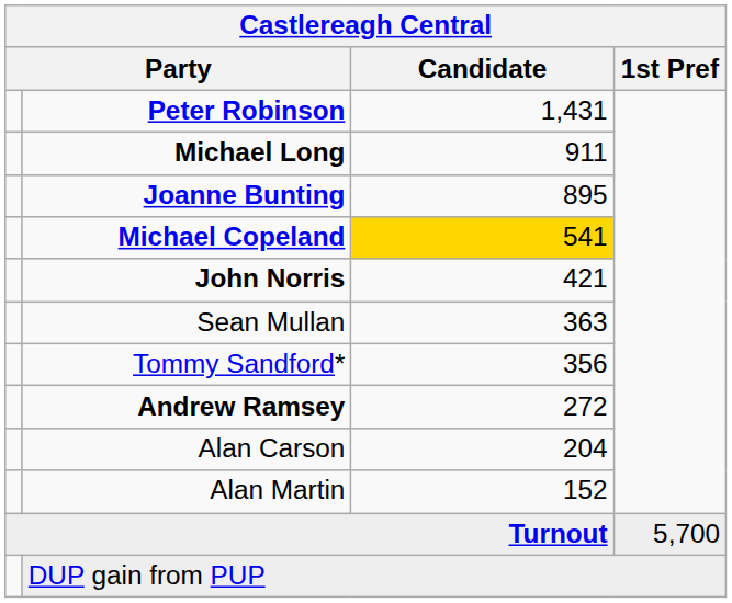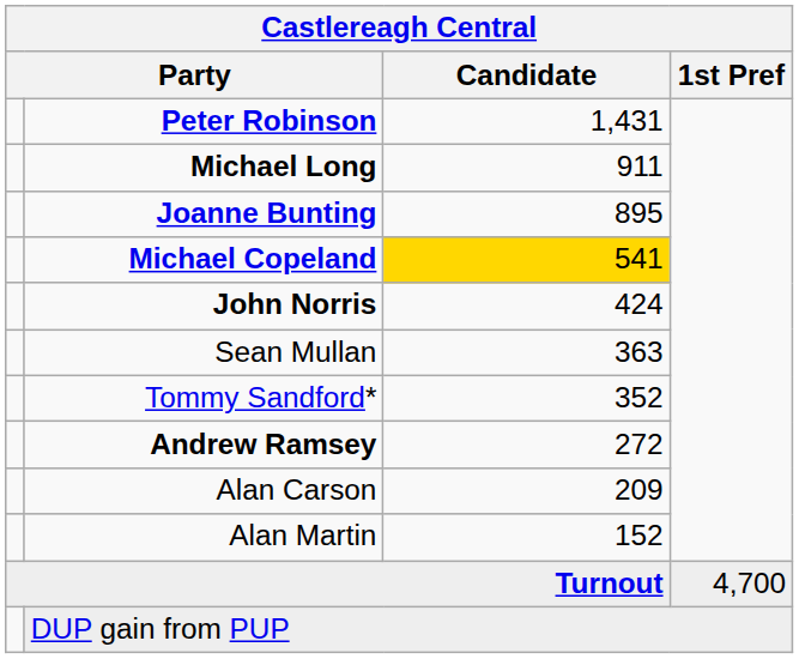 <table class="wikitable">
 <tr>
 <th colspan="4" align="center"><a href='#'>Castlereagh Central</a></th>
 </tr>
 <tr>
 <th colspan="2" align="center" width=200>Party</th>
 <th width=150>Candidate</th>
 <th width=60>1st Pref</th>
 </tr>
 <tr>
 <td></td>
 <td align="right"><strong><a href='#'>Peter Robinson</a></strong></td>
 <td align="right">1,431</td>
 </tr>
 <tr>
 <td></td>
 <td align="right"><strong>Michael Long</strong></td>
 <td align="right">911</td>
 </tr>
 <tr>
 <td></td>
 <td align="right"><strong><a href='#'>Joanne Bunting</a></strong></td>
 <td align="right">895</td>
 </tr>
 <tr>
 <td></td>
 <td align="right"><strong><a href='#'>Michael Copeland</a></strong></td>
 <td align="right" style="background: gold;">541</td>
 </tr>
 <tr>
 <td></td>
 <td align="right"><strong>John Norris</strong></td>
-<td align="right">421</td>
+<td align="right">424</td>
 </tr>
 <tr>
 <td></td>
 <td align="right">Sean Mullan</td>
 <td align="right">363</td>
 </tr>
 <tr>
 <td></td>
 <td align="right"><a href='#'>Tommy Sandford</a>*</td>
-<td align="right">356</td>
+<td align="right">352</td>
 </tr>
 <tr>
 <td></td>
 <td align="right"><strong>Andrew Ramsey</strong></td>
 <td align="right">272</td>
 </tr>
 <tr>
 <td></td>
 <td align="right">Alan Carson</td>
-<td align="right">204</td>
+<td align="right">209</td>
 </tr>
 <tr>
 <td></td>
 <td align="right">Alan Martin</td>
 <td align="right">152</td>
 </tr>
 <tr bgcolor="EEEEEE">
 <td colspan=3 align="right"><strong><a href='#'>Turnout</a></strong></td>
-<td align="right">5,700</td>
+<td align="right">4,700</td>
 </tr>
 <tr>
 <td bgcolor=></td>
 <td colspan=3 bgcolor="EEEEEE"><a href='#'>DUP</a> gain from <a href='#'>PUP</a></td>
 </tr>
 </table>
